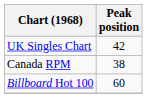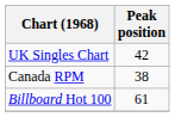 <table class="wikitable">
 <tr>
 <th>Chart (1968)</th>
 <th>Peak<br>position</th>
 </tr>
 <tr>
 <td><a href='#'>UK Singles Chart</a></td>
 <td align="center">42</td>
 </tr>
 <tr>
 <td>Canada <a href='#'>RPM</a></td>
 <td align="center">38</td>
 </tr>
 <tr>
 <td><a href='#'><em>Billboard</em> Hot 100</a></td>
-<td align="center">60</td>
+<td align="center">61</td>
 </tr>
 <tr>
 </tr>
 </table>
